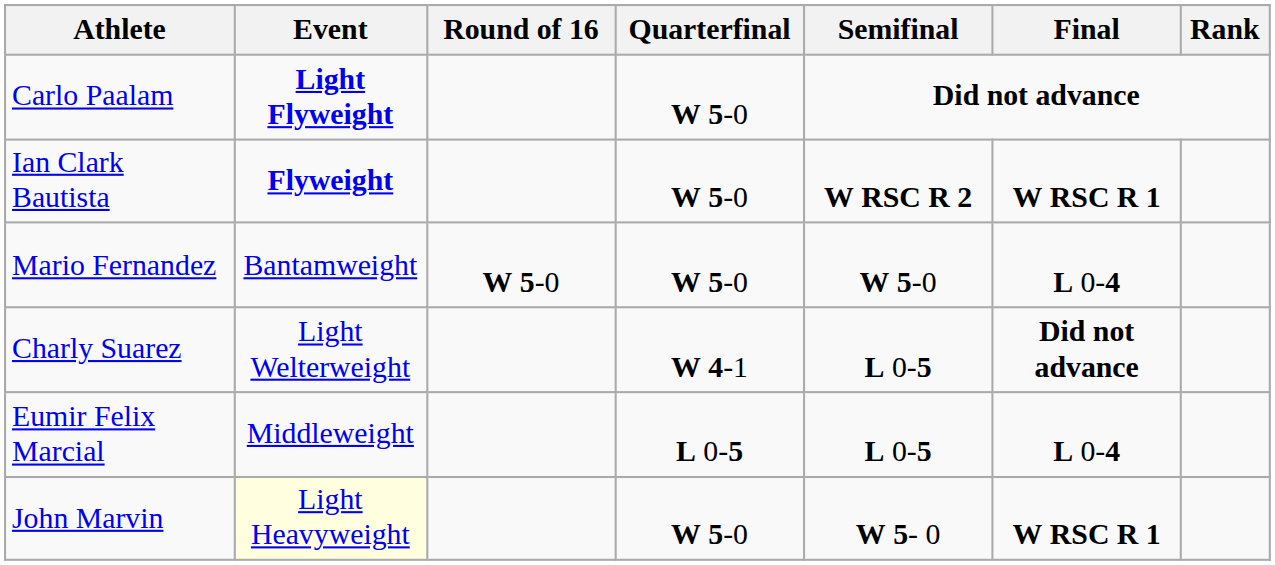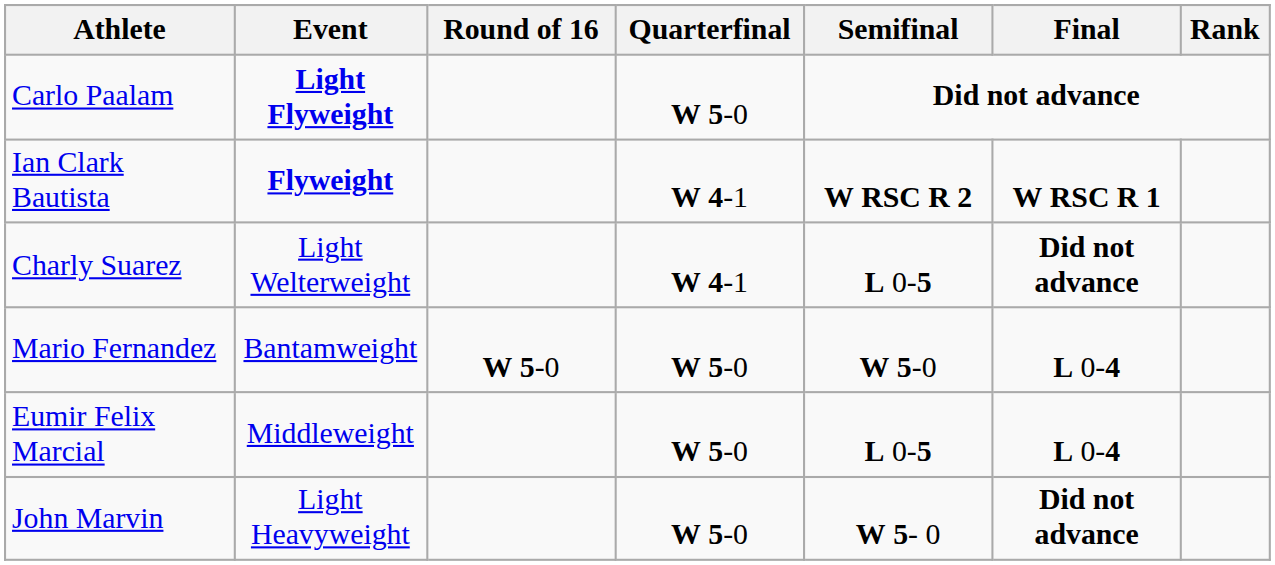 <table class="wikitable" width="98%" style="text-align:left; font-size:90%">
 <tr>
 <th width="17%">Athlete</th>
 <th width="6%">Event</th>
 <th width="14%">Round of 16</th>
 <th width="14%">Quarterfinal</th>
 <th width="14%">Semifinal</th>
 <th width="14%">Final</th>
 <th width="5%">Rank</th>
 </tr>
 <tr align=center>
 <td align=left><a href='#'>Carlo Paalam</a></td>
 <td><strong><a href='#'>Light Flyweight</a></strong></td>
 <td></td>
 <td> <br> <strong>W</strong> <strong>5</strong>-0</td>
 <td align=center colspan=3><strong>Did not advance</strong></td>
 </tr>
 <tr align=center>
 <td align=left><a href='#'>Ian Clark Bautista</a></td>
 <td><strong><a href='#'>Flyweight</a></strong></td>
 <td></td>
-<td> <br> <strong>W</strong> <strong>5</strong>-0</td>
+<td> <br> <strong>W</strong> <strong>4</strong>-1</td>
 <td> <br> <strong>W</strong> <strong>RSC R 2</strong></td>
 <td> <br> <strong>W</strong> <strong>RSC R 1</strong></td>
+<td></td>
+</tr>
+<tr align=center>
+<td align=left><a href='#'>Charly Suarez</a></td>
+<td><a href='#'>Light Welterweight</a></td>
+<td></td>
+<td> <br> <strong>W</strong> <strong>4</strong>-1</td>
+<td> <br> <strong>L</strong> 0-<strong>5</strong></td>
+<td><strong>Did not advance</strong></td>
 <td></td>
 </tr>
 <tr align=center>
 <td align=left><a href='#'>Mario Fernandez</a></td>
 <td><a href='#'>Bantamweight</a></td>
 <td> <br> <strong>W</strong> <strong>5</strong>-0</td>
 <td> <br> <strong>W</strong> <strong>5</strong>-0</td>
 <td> <br> <strong>W</strong> <strong>5</strong>-0</td>
 <td> <br> <strong>L</strong> 0-<strong>4</strong></td>
 <td></td>
 </tr>
 <tr align=center>
-<td align=left><a href='#'>Charly Suarez</a></td>
-<td><a href='#'>Light Welterweight</a></td>
-<td></td>
-<td> <br> <strong>W</strong> <strong>4</strong>-1</td>
-<td> <br> <strong>L</strong> 0-<strong>5</strong></td>
-<td><strong>Did not advance</strong></td>
-<td></td>
-</tr>
-<tr align=center>
 <td align=left><a href='#'>Eumir Felix Marcial</a></td>
 <td><a href='#'>Middleweight</a></td>
 <td></td>
-<td> <br> <strong>L</strong> 0-<strong>5</strong></td>
+<td> <br> <strong>W</strong> <strong>5</strong>-0</td>
 <td> <br> <strong>L</strong> 0-<strong>5</strong></td>
 <td> <br> <strong>L</strong> 0-<strong>4</strong></td>
 <td></td>
 </tr>
 <tr align=center>
 <td align=left><a href='#'>John Marvin</a></td>
-<td style="background: lightyellow;"><a href='#'>Light Heavyweight</a></td>
+<td><a href='#'>Light Heavyweight</a></td>
 <td></td>
 <td> <br> <strong>W</strong> <strong>5</strong>-0</td>
 <td> <br> <strong>W</strong> <strong>5</strong>- 0</td>
-<td> <br> <strong>W</strong> <strong>RSC R 1</strong></td>
+<td><strong>Did not advance</strong></td>
 <td></td>
 </tr>
 </table>
